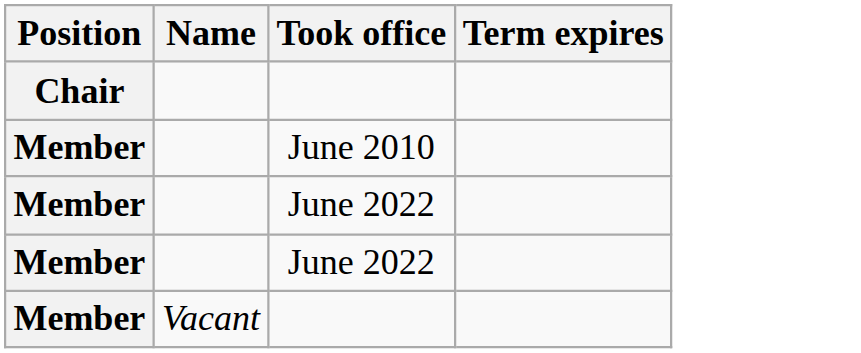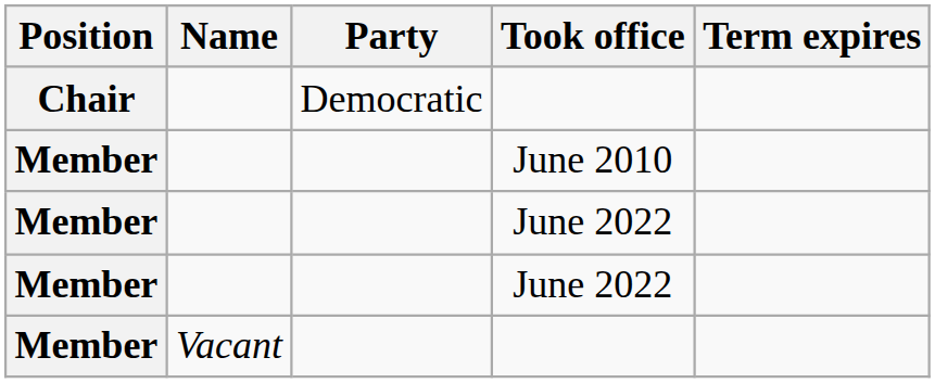 <table class="wikitable sortable" style="text-align:center">
 <tr>
 <th>Position</th>
 <th>Name</th>
+<th>Party</th>
 <th>Took office</th>
 <th>Term expires</th>
 </tr>
 <tr>
 <th>Chair</th>
 <td></td>
+<td>Democratic</td>
 <td></td>
 <td></td>
 </tr>
 <tr>
 <th>Member</th>
+<td></td>
 <td></td>
 <td>June 2010</td>
 <td></td>
 </tr>
 <tr>
 <th>Member</th>
 <td></td>
+<td></td>
 <td>June 2022</td>
 <td></td>
 </tr>
 <tr>
 <th>Member</th>
+<td></td>
 <td></td>
 <td>June 2022</td>
 <td></td>
 </tr>
 <tr>
 <th>Member</th>
 <td><em>Vacant</em></td>
 <td></td>
 <td></td>
+<td></td>
 </tr>
 </table>
